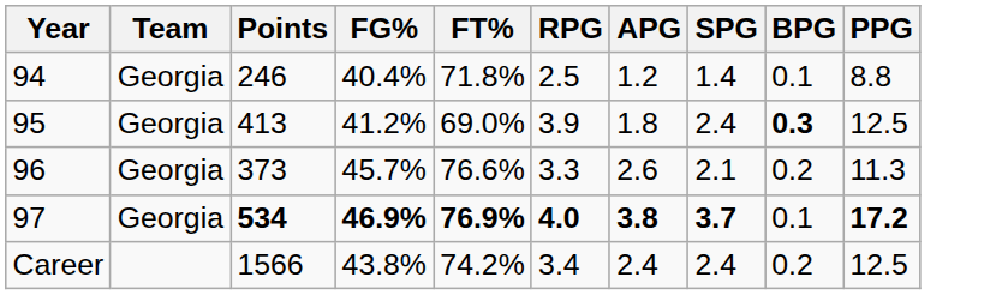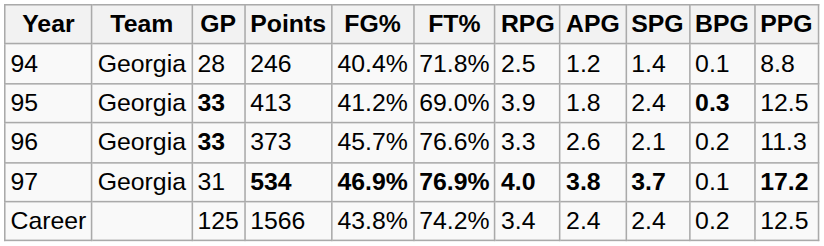 <table class="wikitable">
 <tr>
 <th>Year</th>
 <th>Team</th>
+<th>GP</th>
 <th>Points</th>
 <th>FG%</th>
 <th>FT%</th>
 <th>RPG</th>
 <th>APG</th>
 <th>SPG</th>
 <th>BPG</th>
 <th>PPG</th>
 </tr>
 <tr>
 <td>94</td>
 <td>Georgia</td>
+<td>28</td>
 <td>246</td>
 <td>40.4%</td>
 <td>71.8%</td>
 <td>2.5</td>
 <td>1.2</td>
 <td>1.4</td>
 <td>0.1</td>
 <td>8.8</td>
 </tr>
 <tr>
 <td>95</td>
 <td>Georgia</td>
+<td><strong>33</strong></td>
 <td>413</td>
 <td>41.2%</td>
 <td>69.0%</td>
 <td>3.9</td>
 <td>1.8</td>
 <td>2.4</td>
 <td><strong>0.3</strong></td>
 <td>12.5</td>
 </tr>
 <tr>
 <td>96</td>
 <td>Georgia</td>
+<td><strong>33</strong></td>
 <td>373</td>
 <td>45.7%</td>
 <td>76.6%</td>
 <td>3.3</td>
 <td>2.6</td>
 <td>2.1</td>
 <td>0.2</td>
 <td>11.3</td>
 </tr>
 <tr>
 <td>97</td>
 <td>Georgia</td>
+<td>31</td>
 <td><strong>534</strong></td>
 <td><strong>46.9%</strong></td>
 <td><strong>76.9%</strong></td>
 <td><strong>4.0</strong></td>
 <td><strong>3.8</strong></td>
 <td><strong>3.7</strong></td>
 <td>0.1</td>
 <td><strong>17.2</strong></td>
 </tr>
 <tr>
 <td>Career</td>
 <td></td>
+<td>125</td>
 <td>1566</td>
 <td>43.8%</td>
 <td>74.2%</td>
 <td>3.4</td>
 <td>2.4</td>
 <td>2.4</td>
 <td>0.2</td>
 <td>12.5</td>
 </tr>
 </table>
